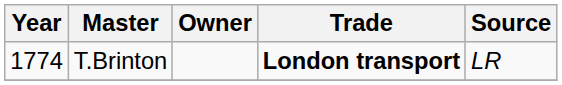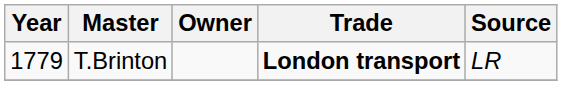 <table class=" wikitable">
 <tr>
 <th>Year</th>
 <th>Master</th>
 <th>Owner</th>
 <th>Trade</th>
 <th>Source</th>
 </tr>
 <tr>
-<td>1774</td>
+<td>1779</td>
 <td>T.Brinton</td>
 <td></td>
 <td><strong>London transport</strong></td>
 <td><em>LR</em></td>
 </tr>
 <tr>
 </tr>
 </table>
